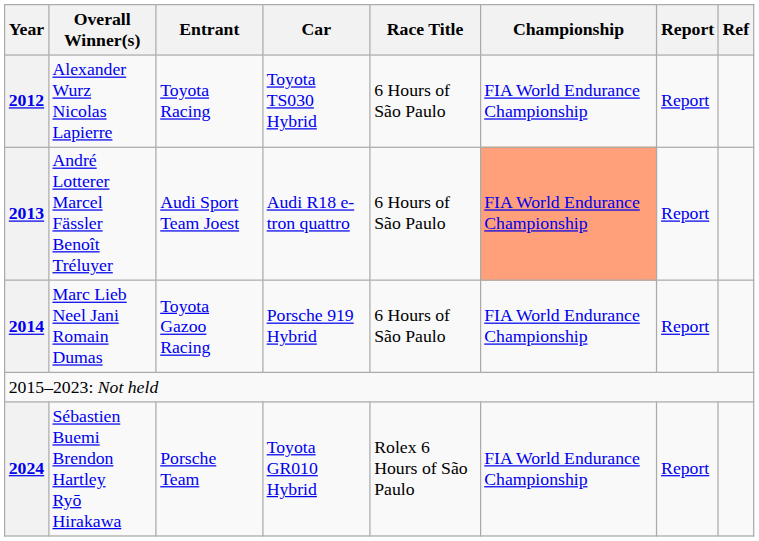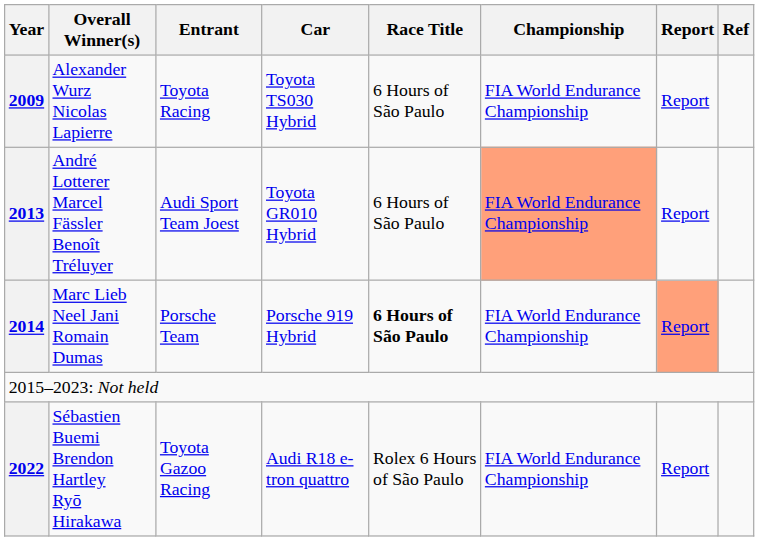 <table class="wikitable" style="font-size: 90%;">
 <tr>
 <th>Year</th>
 <th>Overall Winner(s)</th>
 <th>Entrant</th>
 <th>Car</th>
 <th>Race Title</th>
 <th>Championship</th>
 <th>Report</th>
 <th>Ref</th>
 </tr>
 <tr>
-<th><a href='#'>2012</a></th>
+<th><a href='#'>2009</a></th>
 <td> <a href='#'>Alexander Wurz</a><br> <a href='#'>Nicolas Lapierre</a></td>
 <td> <a href='#'>Toyota Racing</a></td>
 <td><a href='#'>Toyota TS030 Hybrid</a></td>
 <td>6 Hours of São Paulo</td>
 <td><a href='#'>FIA World Endurance Championship</a></td>
 <td><a href='#'>Report</a></td>
 <td></td>
 </tr>
 <tr>
 <th><a href='#'>2013</a></th>
 <td> <a href='#'>André Lotterer</a><br> <a href='#'>Marcel Fässler</a><br> <a href='#'>Benoît Tréluyer</a></td>
 <td> <a href='#'>Audi Sport Team Joest</a></td>
-<td><a href='#'>Audi R18 e-tron quattro</a></td>
+<td><a href='#'>Toyota GR010 Hybrid</a></td>
 <td>6 Hours of São Paulo</td>
 <td style="background: lightsalmon;"><a href='#'>FIA World Endurance Championship</a></td>
 <td><a href='#'>Report</a></td>
 <td></td>
 </tr>
 <tr>
 <th><a href='#'>2014</a></th>
 <td> <a href='#'>Marc Lieb</a><br> <a href='#'>Neel Jani</a><br> <a href='#'>Romain Dumas</a></td>
-<td> <a href='#'>Toyota Gazoo Racing</a></td>
+<td> <a href='#'>Porsche Team</a></td>
 <td><a href='#'>Porsche 919 Hybrid</a></td>
-<td>6 Hours of São Paulo</td>
+<td><strong>6 Hours of São Paulo</strong></td>
 <td><a href='#'>FIA World Endurance Championship</a></td>
-<td><a href='#'>Report</a></td>
+<td style="background: lightsalmon;"><a href='#'>Report</a></td>
 <td></td>
 </tr>
 <tr>
 <td colspan=9>2015–2023: <em>Not held</em></td>
 </tr>
 <tr>
-<th><a href='#'>2024</a></th>
+<th><a href='#'>2022</a></th>
 <td> <a href='#'>Sébastien Buemi</a><br> <a href='#'>Brendon Hartley</a><br> <a href='#'>Ryō Hirakawa</a></td>
-<td> <a href='#'>Porsche Team</a></td>
-<td><a href='#'>Toyota GR010 Hybrid</a></td>
+<td> <a href='#'>Toyota Gazoo Racing</a></td>
+<td><a href='#'>Audi R18 e-tron quattro</a></td>
 <td>Rolex 6 Hours of São Paulo</td>
 <td><a href='#'>FIA World Endurance Championship</a></td>
 <td><a href='#'>Report</a></td>
 <td></td>
 </tr>
 </table>
